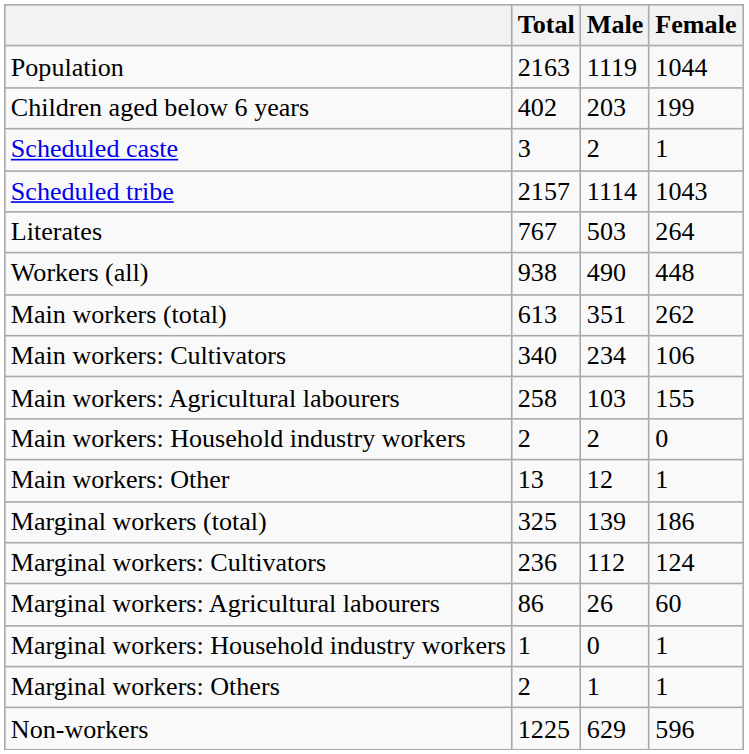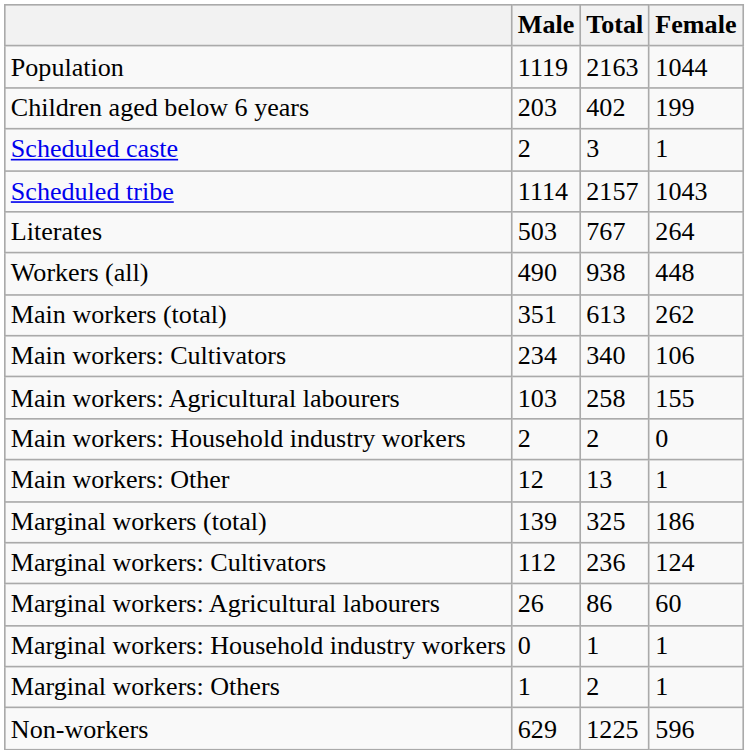 <table class="wikitable sortable">
 <tr>
 <th></th>
+<th>Male</th>
 <th>Total</th>
-<th>Male</th>
 <th>Female</th>
 </tr>
 <tr>
 <td>Population</td>
+<td>1119</td>
 <td>2163</td>
-<td>1119</td>
 <td>1044</td>
 </tr>
 <tr>
 <td>Children aged below 6 years</td>
+<td>203</td>
 <td>402</td>
-<td>203</td>
 <td>199</td>
 </tr>
 <tr>
 <td><a href='#'>Scheduled caste</a></td>
+<td>2</td>
 <td>3</td>
-<td>2</td>
 <td>1</td>
 </tr>
 <tr>
 <td><a href='#'>Scheduled tribe</a></td>
+<td>1114</td>
 <td>2157</td>
-<td>1114</td>
 <td>1043</td>
 </tr>
 <tr>
 <td>Literates</td>
+<td>503</td>
 <td>767</td>
-<td>503</td>
 <td>264</td>
 </tr>
 <tr>
 <td>Workers (all)</td>
+<td>490</td>
 <td>938</td>
-<td>490</td>
 <td>448</td>
 </tr>
 <tr>
 <td>Main workers (total)</td>
+<td>351</td>
 <td>613</td>
-<td>351</td>
 <td>262</td>
 </tr>
 <tr>
 <td>Main workers: Cultivators</td>
+<td>234</td>
 <td>340</td>
-<td>234</td>
 <td>106</td>
 </tr>
 <tr>
 <td>Main workers: Agricultural labourers</td>
+<td>103</td>
 <td>258</td>
-<td>103</td>
 <td>155</td>
 </tr>
 <tr>
 <td>Main workers: Household industry workers</td>
 <td>2</td>
 <td>2</td>
 <td>0</td>
 </tr>
 <tr>
 <td>Main workers: Other</td>
+<td>12</td>
 <td>13</td>
-<td>12</td>
 <td>1</td>
 </tr>
 <tr>
 <td>Marginal workers (total)</td>
+<td>139</td>
 <td>325</td>
-<td>139</td>
 <td>186</td>
 </tr>
 <tr>
 <td>Marginal workers: Cultivators</td>
+<td>112</td>
 <td>236</td>
-<td>112</td>
 <td>124</td>
 </tr>
 <tr>
 <td>Marginal workers: Agricultural labourers</td>
+<td>26</td>
 <td>86</td>
-<td>26</td>
 <td>60</td>
 </tr>
 <tr>
 <td>Marginal workers: Household industry workers</td>
+<td>0</td>
 <td>1</td>
-<td>0</td>
 <td>1</td>
 </tr>
 <tr>
 <td>Marginal workers: Others</td>
+<td>1</td>
 <td>2</td>
-<td>1</td>
 <td>1</td>
 </tr>
 <tr>
 <td>Non-workers</td>
+<td>629</td>
 <td>1225</td>
-<td>629</td>
 <td>596</td>
 </tr>
 </table>
